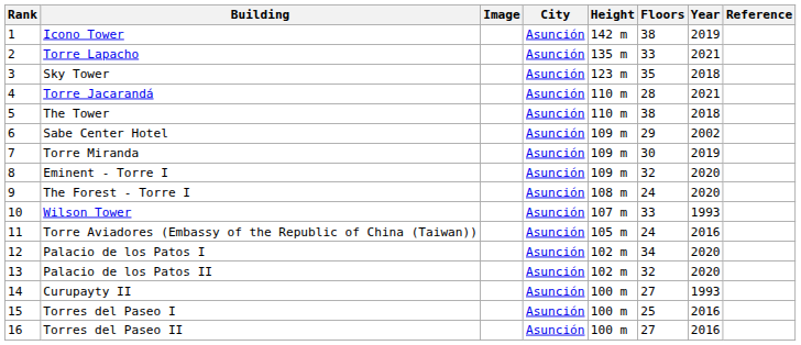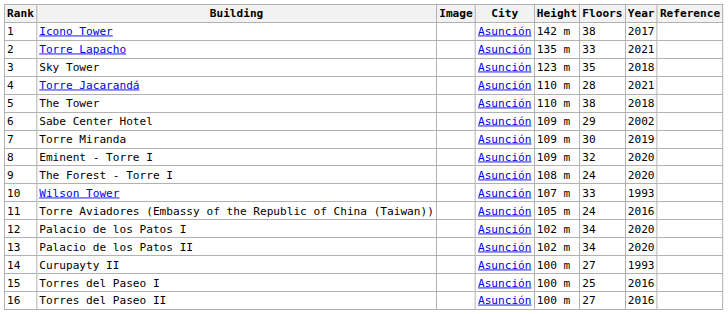 <table class="wikitable sortable" style="vertical-align:top; border: 1px solid #999; background-color:#FFFFFF; font-size:95%" border="0" align="center" valign="top">
 <tr bgcolor="#d8d8d8" align="center">
 <th>Rank</th>
 <th>Building</th>
 <th>Image</th>
 <th>City</th>
 <th>Height</th>
 <th>Floors</th>
 <th>Year</th>
 <th>Reference</th>
 </tr>
 <tr>
 <td>1</td>
 <td><a href='#'>Icono Tower</a></td>
 <td></td>
 <td><a href='#'>Asunción</a></td>
 <td>142 m</td>
 <td>38</td>
-<td>2019</td>
+<td>2017</td>
 <td></td>
 </tr>
 <tr>
 <td>2</td>
 <td><a href='#'>Torre Lapacho</a></td>
 <td></td>
 <td><a href='#'>Asunción</a></td>
 <td>135 m</td>
 <td>33</td>
 <td>2021</td>
 <td></td>
 </tr>
 <tr>
 <td>3</td>
 <td>Sky Tower</td>
 <td></td>
 <td><a href='#'>Asunción</a></td>
 <td>123 m</td>
 <td>35</td>
 <td>2018</td>
 <td></td>
 </tr>
 <tr>
 <td>4</td>
 <td><a href='#'>Torre Jacarandá</a></td>
 <td></td>
 <td><a href='#'>Asunción</a></td>
 <td>110 m</td>
 <td>28</td>
 <td>2021</td>
 <td></td>
 </tr>
 <tr>
 <td>5</td>
 <td>The Tower</td>
 <td></td>
 <td><a href='#'>Asunción</a></td>
 <td>110 m</td>
 <td>38</td>
 <td>2018</td>
 <td></td>
 </tr>
 <tr>
 <td>6</td>
 <td>Sabe Center Hotel</td>
 <td></td>
 <td><a href='#'>Asunción</a></td>
 <td>109 m</td>
 <td>29</td>
 <td>2002</td>
 <td></td>
 </tr>
 <tr>
 <td>7</td>
 <td>Torre Miranda</td>
 <td></td>
 <td><a href='#'>Asunción</a></td>
 <td>109 m</td>
 <td>30</td>
 <td>2019</td>
 <td></td>
 </tr>
 <tr>
 <td>8</td>
 <td>Eminent - Torre I</td>
 <td></td>
 <td><a href='#'>Asunción</a></td>
 <td>109 m</td>
 <td>32</td>
 <td>2020</td>
 <td></td>
 </tr>
 <tr>
 <td>9</td>
 <td>The Forest - Torre I</td>
 <td></td>
 <td><a href='#'>Asunción</a></td>
 <td>108 m</td>
 <td>24</td>
 <td>2020</td>
 <td></td>
 </tr>
 <tr>
 <td>10</td>
 <td><a href='#'>Wilson Tower</a></td>
 <td></td>
 <td><a href='#'>Asunción</a></td>
 <td>107 m</td>
 <td>33</td>
 <td>1993</td>
 <td></td>
 </tr>
 <tr>
 <td>11</td>
 <td>Torre Aviadores (Embassy of the Republic of China (Taiwan))</td>
 <td></td>
 <td><a href='#'>Asunción</a></td>
 <td>105 m</td>
 <td>24</td>
 <td>2016</td>
 <td></td>
 </tr>
 <tr>
 <td>12</td>
 <td>Palacio de los Patos I</td>
 <td></td>
 <td><a href='#'>Asunción</a></td>
 <td>102 m</td>
 <td>34</td>
 <td>2020</td>
 <td></td>
 </tr>
 <tr>
 <td>13</td>
 <td>Palacio de los Patos II</td>
 <td></td>
 <td><a href='#'>Asunción</a></td>
 <td>102 m</td>
-<td>32</td>
+<td>34</td>
 <td>2020</td>
 <td></td>
 </tr>
 <tr>
 <td>14</td>
 <td>Curupayty II</td>
 <td></td>
 <td><a href='#'>Asunción</a></td>
 <td>100 m</td>
 <td>27</td>
 <td>1993</td>
 <td></td>
 </tr>
 <tr>
 <td>15</td>
 <td>Torres del Paseo I</td>
 <td></td>
 <td><a href='#'>Asunción</a></td>
 <td>100 m</td>
 <td>25</td>
 <td>2016</td>
 <td></td>
 </tr>
 <tr>
 <td>16</td>
 <td>Torres del Paseo II</td>
 <td></td>
 <td><a href='#'>Asunción</a></td>
 <td>100 m</td>
 <td>27</td>
 <td>2016</td>
 <td></td>
 </tr>
 </table>
